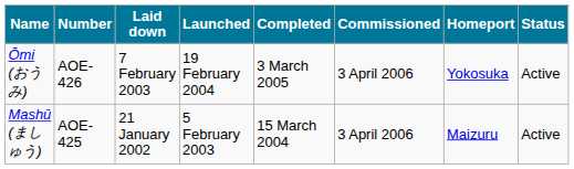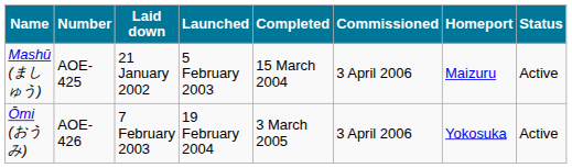 <table class="wikitable">
 <tr>
 <th style="background:#079;color:#fff;">Name</th>
 <th style="background:#079;color:#fff;">Number</th>
 <th style="background:#079;color:#fff;">Laid down</th>
 <th style="background:#079;color:#fff;">Launched</th>
 <th style="background:#079;color:#fff;">Completed</th>
 <th style="background:#079;color:#fff;">Commissioned</th>
 <th style="background:#079;color:#fff;">Homeport</th>
 <th style="background:#079;color:#fff;">Status</th>
 </tr>
 <tr>
+<td><em><a href='#'>Mashū</a> (ましゅう)</em></td>
+<td>AOE-425</td>
+<td>21 January 2002</td>
+<td>5 February 2003</td>
+<td>15 March 2004</td>
+<td>3 April 2006</td>
+<td><a href='#'>Maizuru</a></td>
+<td>Active</td>
+</tr>
+<tr>
 <td><em><a href='#'>Ōmi</a> (おうみ)</em></td>
 <td>AOE-426</td>
 <td>7 February 2003</td>
 <td>19 February 2004</td>
 <td>3 March 2005</td>
 <td>3 April 2006</td>
 <td><a href='#'>Yokosuka</a></td>
 <td>Active</td>
 </tr>
-<tr>
-<td><em><a href='#'>Mashū</a> (ましゅう)</em></td>
-<td>AOE-425</td>
-<td>21 January 2002</td>
-<td>5 February 2003</td>
-<td>15 March 2004</td>
-<td>3 April 2006</td>
-<td><a href='#'>Maizuru</a></td>
-<td>Active</td>
-</tr>
 </table>
